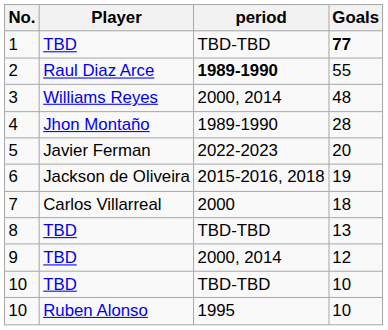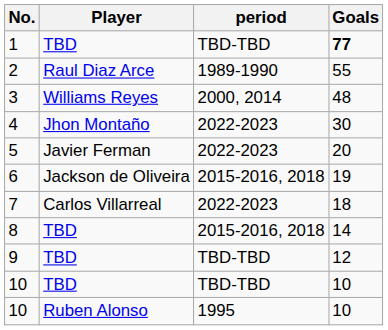 <table class="wikitable">
 <tr>
 <th>No.</th>
 <th>Player</th>
 <th>period</th>
 <th>Goals</th>
 </tr>
 <tr>
 <td>1</td>
 <td> <a href='#'>TBD</a></td>
 <td>TBD-TBD</td>
 <td><strong>77</strong></td>
 </tr>
 <tr>
 <td>2</td>
 <td> <a href='#'>Raul Diaz Arce</a></td>
-<td><strong>1989-1990</strong></td>
+<td>1989-1990</td>
 <td>55</td>
 </tr>
 <tr>
 <td>3</td>
 <td> <a href='#'>Williams Reyes</a></td>
 <td>2000, 2014</td>
 <td>48</td>
 </tr>
 <tr>
 <td>4</td>
 <td> <a href='#'>Jhon Montaño</a></td>
-<td>1989-1990</td>
-<td>28</td>
+<td>2022-2023</td>
+<td>30</td>
 </tr>
 <tr>
 <td>5</td>
 <td> Javier Ferman</td>
 <td>2022-2023</td>
 <td>20</td>
 </tr>
 <tr>
 <td>6</td>
 <td>  Jackson de Oliveira</td>
 <td>2015-2016, 2018</td>
 <td>19</td>
 </tr>
 <tr>
 <td>7</td>
 <td> Carlos Villarreal</td>
-<td>2000</td>
+<td>2022-2023</td>
 <td>18</td>
 </tr>
 <tr>
 <td>8</td>
 <td> <a href='#'>TBD</a></td>
-<td>TBD-TBD</td>
-<td>13</td>
+<td>2015-2016, 2018</td>
+<td>14</td>
 </tr>
 <tr>
 <td>9</td>
 <td> <a href='#'>TBD</a></td>
-<td>2000, 2014</td>
+<td>TBD-TBD</td>
 <td>12</td>
 </tr>
 <tr>
 <td>10</td>
 <td> <a href='#'>TBD</a></td>
 <td>TBD-TBD</td>
 <td>10</td>
 </tr>
 <tr>
 <td>10</td>
 <td> <a href='#'>Ruben Alonso</a></td>
 <td>1995</td>
 <td>10</td>
 </tr>
 </table>
